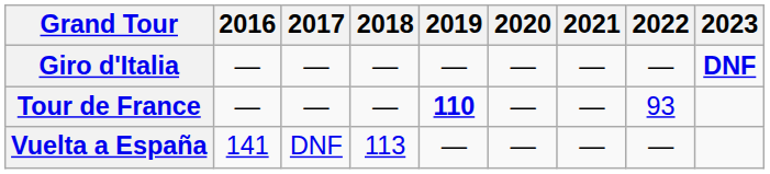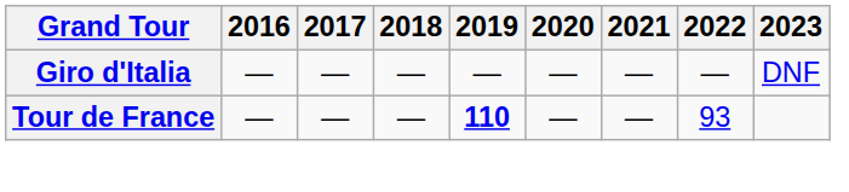 <table class="wikitable plainrowheaders">
 <tr>
 <th scope="col"><a href='#'>Grand Tour</a></th>
 <th scope="col">2016</th>
 <th scope="col">2017</th>
 <th scope="col">2018</th>
 <th scope="col">2019</th>
 <th scope="col">2020</th>
 <th scope="col">2021</th>
 <th scope="col">2022</th>
 <th scope="col">2023</th>
 </tr>
 <tr style="text-align:center;">
 <th scope="row"> <a href='#'>Giro d'Italia</a></th>
 <td>—</td>
 <td>—</td>
 <td>—</td>
 <td>—</td>
 <td>—</td>
 <td>—</td>
 <td>—</td>
-<td><strong><a href='#'>DNF</a></strong></td>
+<td><a href='#'>DNF</a></td>
 </tr>
 <tr style="text-align:center;">
 <th scope="row"> <a href='#'>Tour de France</a></th>
 <td>—</td>
 <td>—</td>
 <td>—</td>
 <td><strong><a href='#'>110</a></strong></td>
 <td>—</td>
 <td>—</td>
 <td><a href='#'>93</a></td>
 <td></td>
 </tr>
-<tr style="text-align:center;">
-<th scope="row"> <a href='#'>Vuelta a España</a></th>
-<td><a href='#'>141</a></td>
-<td><a href='#'>DNF</a></td>
-<td><a href='#'>113</a></td>
-<td>—</td>
-<td>—</td>
-<td>—</td>
-<td>—</td>
-<td></td>
-</tr>
 </table>
